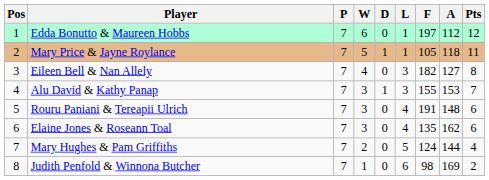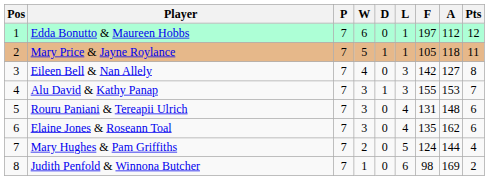 <table class="wikitable" style="font-size: 100%">
 <tr>
 <th width=20>Pos</th>
 <th width=400>Player</th>
 <th width=20>P</th>
 <th width=20>W</th>
 <th width=20>D</th>
 <th width=20>L</th>
 <th width=20>F</th>
 <th width=20>A</th>
 <th width=20>Pts</th>
 </tr>
 <tr align=center style="background: #ADFFD6;">
 <td>1</td>
 <td align="left"> <a href='#'>Edda Bonutto</a> & <a href='#'>Maureen Hobbs</a></td>
 <td>7</td>
 <td>6</td>
 <td>0</td>
 <td>1</td>
 <td>197</td>
 <td>112</td>
 <td>12</td>
 </tr>
 <tr align=center style="background: #E6B88A;">
 <td>2</td>
 <td align="left"> <a href='#'>Mary Price</a> & <a href='#'>Jayne Roylance</a></td>
 <td>7</td>
 <td>5</td>
 <td>1</td>
 <td>1</td>
 <td>105</td>
 <td>118</td>
 <td>11</td>
 </tr>
 <tr align=center>
 <td>3</td>
 <td align="left"> <a href='#'>Eileen Bell</a> & <a href='#'>Nan Allely</a></td>
 <td>7</td>
 <td>4</td>
 <td>0</td>
 <td>3</td>
-<td>182</td>
+<td>142</td>
 <td>127</td>
 <td>8</td>
 </tr>
 <tr align=center>
 <td>4</td>
 <td align="left"> <a href='#'>Alu David</a> & <a href='#'>Kathy Panap</a></td>
 <td>7</td>
 <td>3</td>
 <td>1</td>
 <td>3</td>
 <td>155</td>
 <td>153</td>
 <td>7</td>
 </tr>
 <tr align=center>
 <td>5</td>
 <td align="left"> <a href='#'>Rouru Paniani</a> & <a href='#'>Tereapii Ulrich</a></td>
 <td>7</td>
 <td>3</td>
 <td>0</td>
 <td>4</td>
-<td>191</td>
+<td>131</td>
 <td>148</td>
 <td>6</td>
 </tr>
 <tr align=center>
 <td>6</td>
 <td align="left"> <a href='#'>Elaine Jones</a> & <a href='#'>Roseann Toal</a></td>
 <td>7</td>
 <td>3</td>
 <td>0</td>
 <td>4</td>
 <td>135</td>
 <td>162</td>
 <td>6</td>
 </tr>
 <tr align=center>
 <td>7</td>
 <td align="left"> <a href='#'>Mary Hughes</a> & <a href='#'>Pam Griffiths</a></td>
 <td>7</td>
 <td>2</td>
 <td>0</td>
 <td>5</td>
 <td>124</td>
 <td>144</td>
 <td>4</td>
 </tr>
 <tr align=center>
 <td>8</td>
 <td align="left"> <a href='#'>Judith Penfold</a> & <a href='#'>Winnona Butcher</a></td>
 <td>7</td>
 <td>1</td>
 <td>0</td>
 <td>6</td>
 <td>98</td>
 <td>169</td>
 <td>2</td>
 </tr>
 </table>
